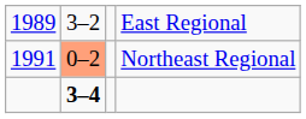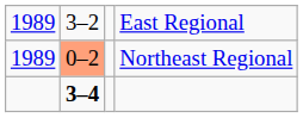 <table class="wikitable">
 <tr>
 <td><a href='#'>1989</a></td>
 <td>3–2</td>
 <td></td>
 <td><a href='#'>East Regional</a></td>
 </tr>
 <tr>
-<td><a href='#'>1991</a></td>
+<td><a href='#'>1989</a></td>
 <td style="background: lightsalmon;">0–2</td>
 <td></td>
 <td><a href='#'>Northeast Regional</a></td>
 </tr>
 <tr>
 <td></td>
 <td><strong>3–4</strong></td>
 <td><strong></strong></td>
 <td></td>
 </tr>
 </table>
